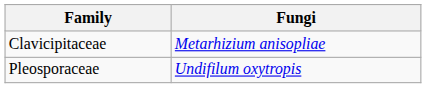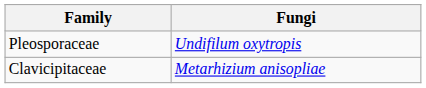 <table class="wikitable sortable" style="width: 30%; left; font-size: 90%; margin-left: 25px;">
 <tr>
 <th>Family</th>
 <th>Fungi</th>
 </tr>
 <tr>
+<td>Pleosporaceae</td>
+<td><em><a href='#'>Undifilum oxytropis</a></em></td>
+</tr>
+<tr>
 <td>Clavicipitaceae</td>
 <td><em><a href='#'>Metarhizium anisopliae</a></em></td>
 </tr>
-<tr>
-<td>Pleosporaceae</td>
-<td><em><a href='#'>Undifilum oxytropis</a></em></td>
-</tr>
 </table>
